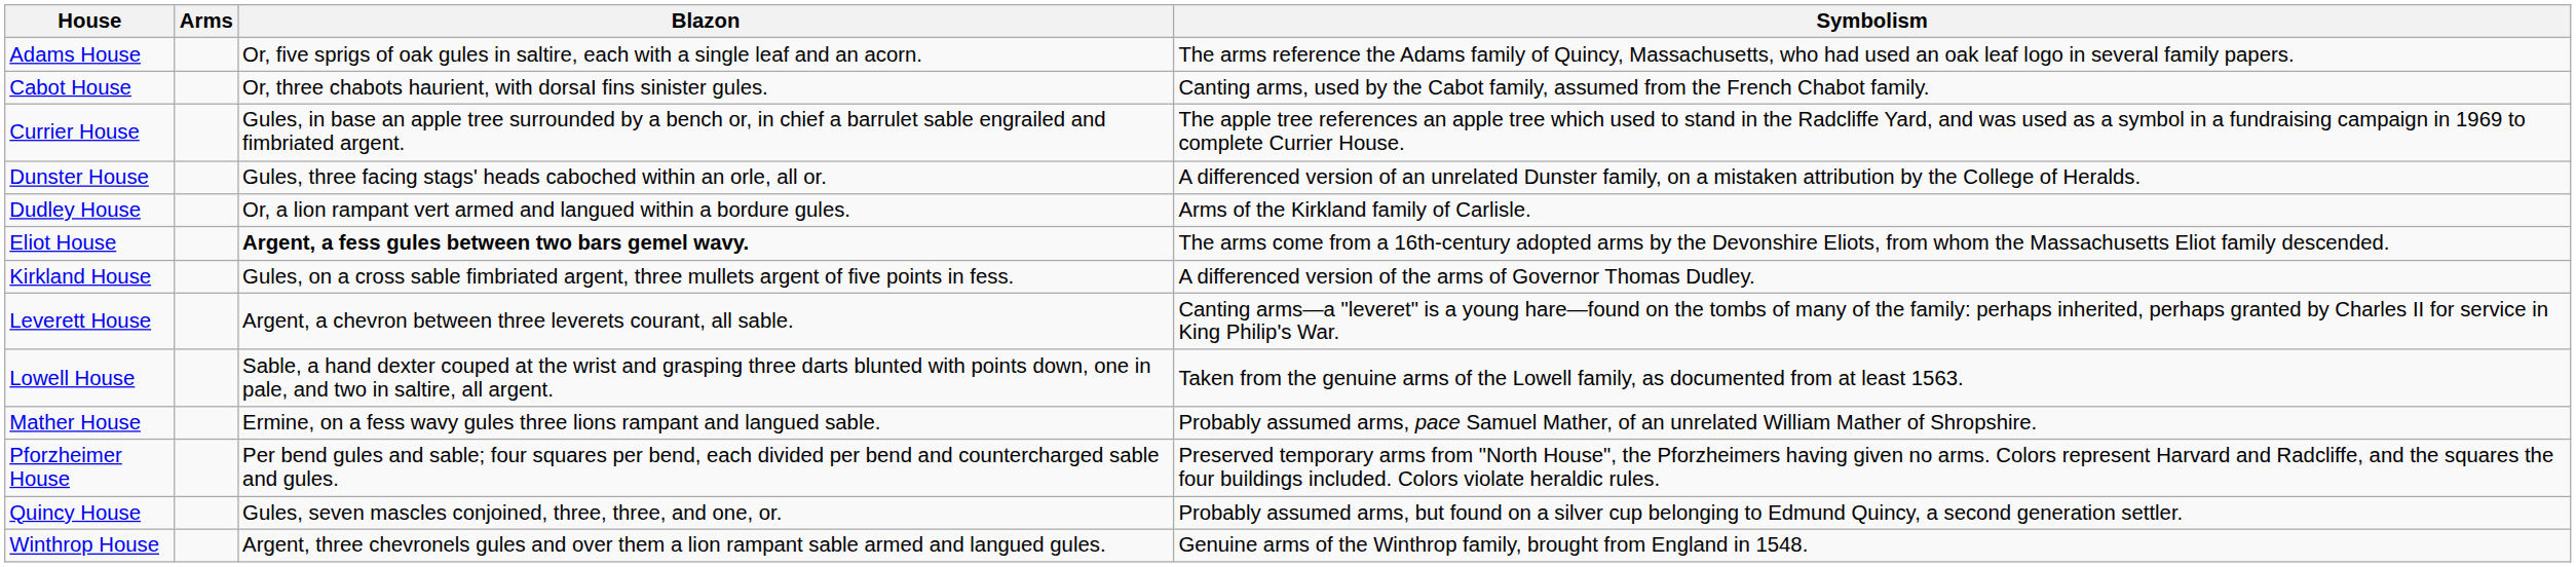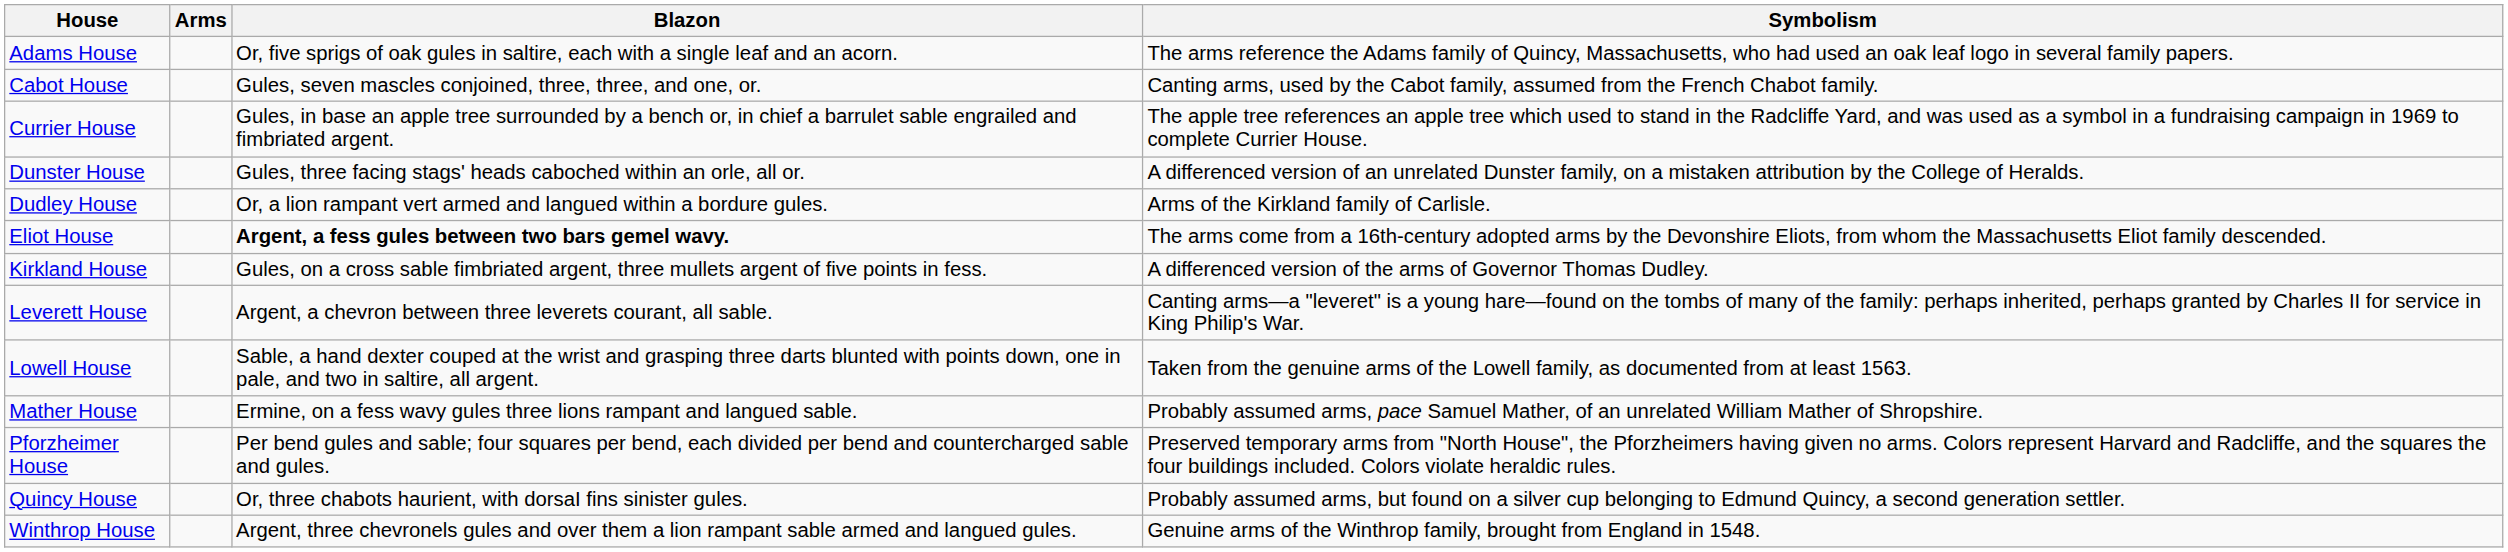 <table class="wikitable">
 <tr>
 <th>House</th>
 <th>Arms</th>
 <th>Blazon</th>
 <th>Symbolism</th>
 </tr>
 <tr>
 <td><a href='#'>Adams House</a></td>
 <td></td>
 <td>Or, five sprigs of oak gules in saltire, each with a single leaf and an acorn.</td>
 <td>The arms reference the Adams family of Quincy, Massachusetts, who had used an oak leaf logo in several family papers.</td>
 </tr>
 <tr>
 <td><a href='#'>Cabot House</a></td>
 <td></td>
-<td>Or, three chabots haurient, with dorsaI fins sinister gules.</td>
+<td>Gules, seven mascles conjoined, three, three, and one, or.</td>
 <td>Canting arms, used by the Cabot family, assumed from the French Chabot family.</td>
 </tr>
 <tr>
 <td><a href='#'>Currier House</a></td>
 <td></td>
 <td>Gules, in base an apple tree surrounded by a bench or, in chief a barrulet sable engrailed and fimbriated argent.</td>
 <td>The apple tree references an apple tree which used to stand in the Radcliffe Yard, and was used as a symbol in a fundraising campaign in 1969 to complete Currier House.</td>
 </tr>
 <tr>
 <td><a href='#'>Dunster House</a></td>
 <td></td>
 <td>Gules, three facing stags' heads caboched within an orle, all or.</td>
 <td>A differenced version of an unrelated Dunster family, on a mistaken attribution by the College of Heralds.</td>
 </tr>
 <tr>
 <td><a href='#'>Dudley House</a></td>
 <td></td>
 <td>Or, a lion rampant vert armed and langued within a bordure gules.</td>
 <td>Arms of the Kirkland family of Carlisle.</td>
 </tr>
 <tr>
 <td><a href='#'>Eliot House</a></td>
 <td></td>
 <td><strong>Argent, a fess gules between two bars gemel wavy.</strong></td>
 <td>The arms come from a 16th-century adopted arms by the Devonshire Eliots, from whom the Massachusetts Eliot family descended.</td>
 </tr>
 <tr>
 <td><a href='#'>Kirkland House</a></td>
 <td></td>
 <td>Gules, on a cross sable fimbriated argent, three mullets argent of five points in fess.</td>
 <td>A differenced version of the arms of Governor Thomas Dudley.</td>
 </tr>
 <tr>
 <td><a href='#'>Leverett House</a></td>
 <td></td>
 <td>Argent, a chevron between three leverets courant, all sable.</td>
 <td>Canting arms—a "leveret" is a young hare—found on the tombs of many of the family: perhaps inherited, perhaps granted by Charles II for service in King Philip's War.</td>
 </tr>
 <tr>
 <td><a href='#'>Lowell House</a></td>
 <td></td>
 <td>Sable, a hand dexter couped at the wrist and grasping three darts blunted with points down, one in pale, and two in saltire, all argent.</td>
 <td>Taken from the genuine arms of the Lowell family, as documented from at least 1563.</td>
 </tr>
 <tr>
 <td><a href='#'>Mather House</a></td>
 <td></td>
 <td>Ermine, on a fess wavy gules three lions rampant and langued sable.</td>
 <td>Probably assumed arms, <em>pace</em> Samuel Mather, of an unrelated William Mather of Shropshire.</td>
 </tr>
 <tr>
 <td><a href='#'>Pforzheimer House</a></td>
 <td></td>
 <td>Per bend gules and sable; four squares per bend, each divided per bend and countercharged sable and gules.</td>
 <td>Preserved temporary arms from "North House", the Pforzheimers having given no arms. Colors represent Harvard and Radcliffe, and the squares the four buildings included. Colors violate heraldic rules.</td>
 </tr>
 <tr>
 <td><a href='#'>Quincy House</a></td>
 <td></td>
-<td>Gules, seven mascles conjoined, three, three, and one, or.</td>
+<td>Or, three chabots haurient, with dorsaI fins sinister gules.</td>
 <td>Probably assumed arms, but found on a silver cup belonging to Edmund Quincy, a second generation settler.</td>
 </tr>
 <tr>
 <td><a href='#'>Winthrop House</a></td>
 <td></td>
 <td>Argent, three chevronels gules and over them a lion rampant sable armed and langued gules.</td>
 <td>Genuine arms of the Winthrop family, brought from England in 1548.</td>
 </tr>
 </table>
